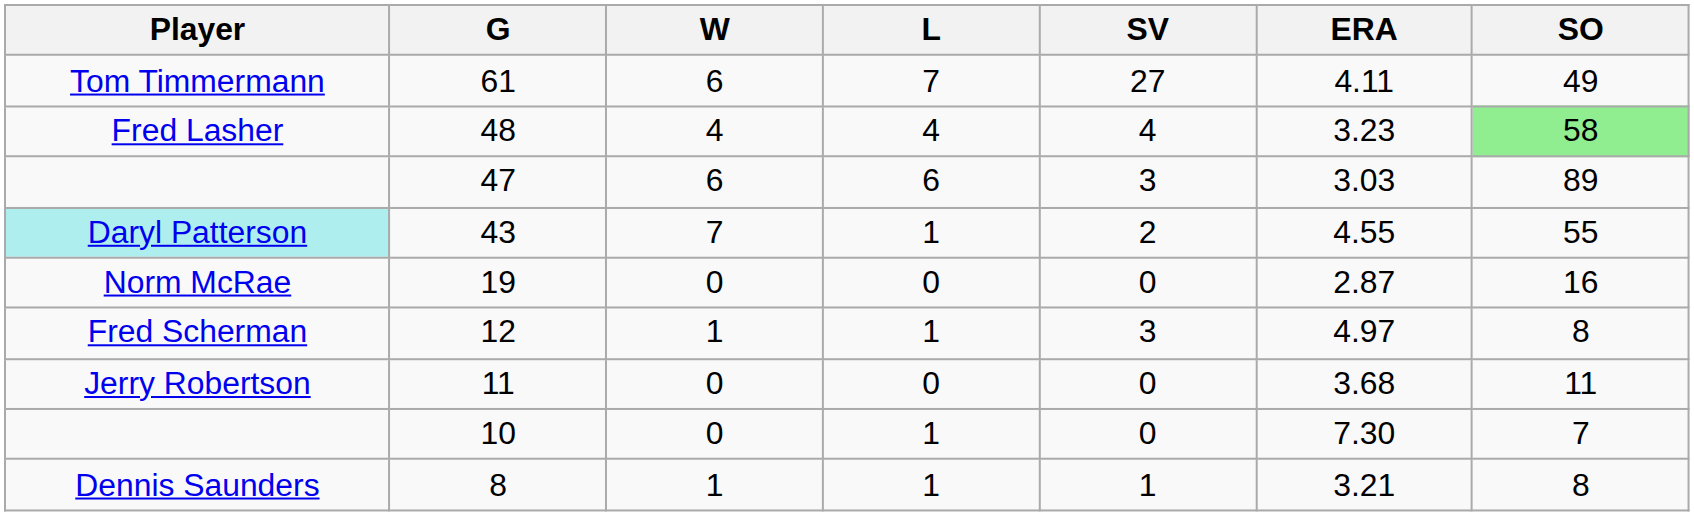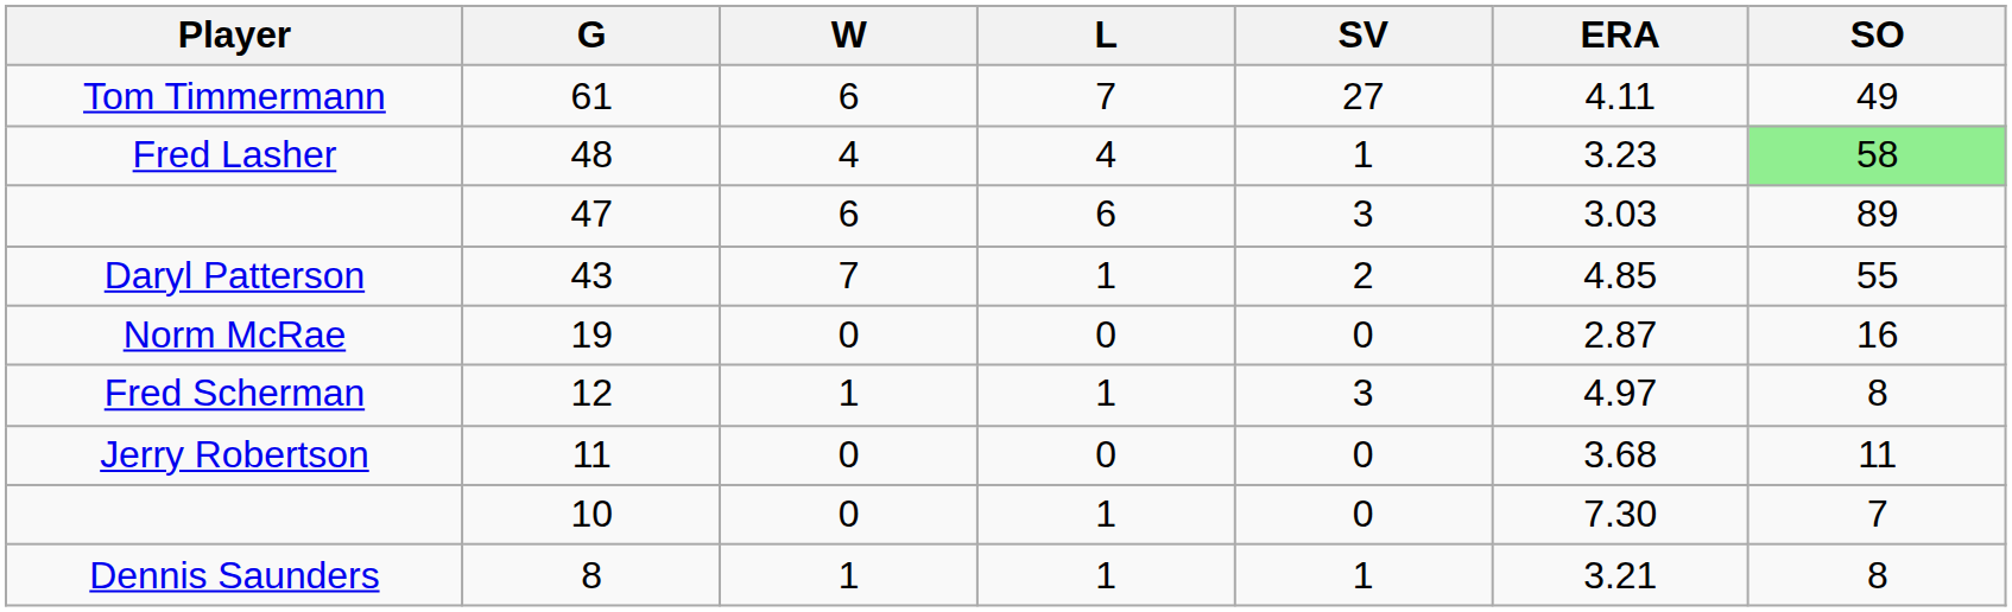 <table class="wikitable sortable">
 <tr>
 <th bgcolor="#DDDDFF" width="16%">Player</th>
 <th bgcolor="#DDDDFF" width="9%">G</th>
 <th bgcolor="#DDDDFF" width="9%">W</th>
 <th bgcolor="#DDDDFF" width="9%">L</th>
 <th bgcolor="#DDDDFF" width="9%">SV</th>
 <th bgcolor="#DDDDFF" width="9%">ERA</th>
 <th bgcolor="#DDDDFF" width="9%">SO</th>
 </tr>
 <tr align="center">
 <td><a href='#'>Tom Timmermann</a></td>
 <td>61</td>
 <td>6</td>
 <td>7</td>
 <td>27</td>
 <td>4.11</td>
 <td>49</td>
 </tr>
 <tr align="center">
 <td><a href='#'>Fred Lasher</a></td>
 <td>48</td>
 <td>4</td>
 <td>4</td>
-<td>4</td>
+<td>1</td>
 <td>3.23</td>
 <td style="background: lightgreen;">58</td>
 </tr>
 <tr align="center">
 <td></td>
 <td>47</td>
 <td>6</td>
 <td>6</td>
 <td>3</td>
 <td>3.03</td>
 <td>89</td>
 </tr>
 <tr align="center">
-<td style="background: paleturquoise;"><a href='#'>Daryl Patterson</a></td>
+<td><a href='#'>Daryl Patterson</a></td>
 <td>43</td>
 <td>7</td>
 <td>1</td>
 <td>2</td>
-<td>4.55</td>
+<td>4.85</td>
 <td>55</td>
 </tr>
 <tr align="center">
 <td><a href='#'>Norm McRae</a></td>
 <td>19</td>
 <td>0</td>
 <td>0</td>
 <td>0</td>
 <td>2.87</td>
 <td>16</td>
 </tr>
 <tr align="center">
 <td><a href='#'>Fred Scherman</a></td>
 <td>12</td>
 <td>1</td>
 <td>1</td>
 <td>3</td>
 <td>4.97</td>
 <td>8</td>
 </tr>
 <tr align="center">
 <td><a href='#'>Jerry Robertson</a></td>
 <td>11</td>
 <td>0</td>
 <td>0</td>
 <td>0</td>
 <td>3.68</td>
 <td>11</td>
 </tr>
 <tr align="center">
 <td></td>
 <td>10</td>
 <td>0</td>
 <td>1</td>
 <td>0</td>
 <td>7.30</td>
 <td>7</td>
 </tr>
 <tr align="center">
 <td><a href='#'>Dennis Saunders</a></td>
 <td>8</td>
 <td>1</td>
 <td>1</td>
 <td>1</td>
 <td>3.21</td>
 <td>8</td>
 </tr>
 </table>
